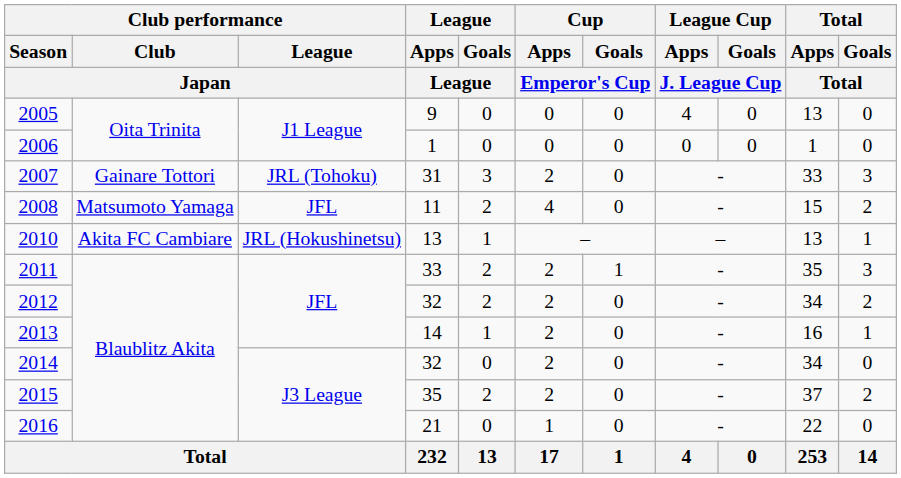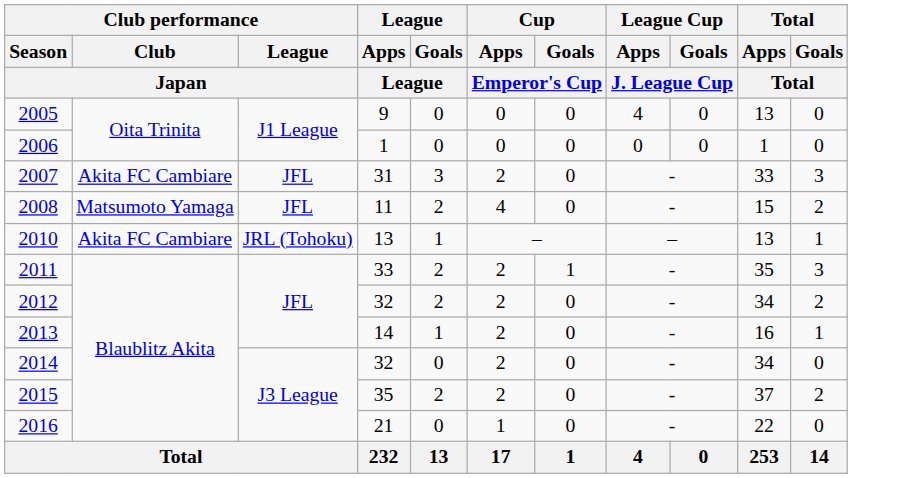 <table class="wikitable" style="text-align:center;">
 <tr>
 <th colspan=3>Club performance</th>
 <th colspan=2>League</th>
 <th colspan=2>Cup</th>
 <th colspan=2>League Cup</th>
 <th colspan=2>Total</th>
 </tr>
 <tr>
 <th>Season</th>
 <th>Club</th>
 <th>League</th>
 <th>Apps</th>
 <th>Goals</th>
 <th>Apps</th>
 <th>Goals</th>
 <th>Apps</th>
 <th>Goals</th>
 <th>Apps</th>
 <th>Goals</th>
 </tr>
 <tr>
 <th colspan=3>Japan</th>
 <th colspan=2>League</th>
 <th colspan=2><a href='#'>Emperor's Cup</a></th>
 <th colspan=2><a href='#'>J. League Cup</a></th>
 <th colspan=2>Total</th>
 </tr>
 <tr>
 <td><a href='#'>2005</a></td>
 <td rowspan="2"><a href='#'>Oita Trinita</a></td>
 <td rowspan="2"><a href='#'>J1 League</a></td>
 <td>9</td>
 <td>0</td>
 <td>0</td>
 <td>0</td>
 <td>4</td>
 <td>0</td>
 <td>13</td>
 <td>0</td>
 </tr>
 <tr>
 <td><a href='#'>2006</a></td>
 <td>1</td>
 <td>0</td>
 <td>0</td>
 <td>0</td>
 <td>0</td>
 <td>0</td>
 <td>1</td>
 <td>0</td>
 </tr>
 <tr>
 <td><a href='#'>2007</a></td>
-<td><a href='#'>Gainare Tottori</a></td>
-<td><a href='#'>JRL (Tohoku)</a></td>
+<td><a href='#'>Akita FC Cambiare</a></td>
+<td><a href='#'>JFL</a></td>
 <td>31</td>
 <td>3</td>
 <td>2</td>
 <td>0</td>
 <td colspan="2">-</td>
 <td>33</td>
 <td>3</td>
 </tr>
 <tr>
 <td><a href='#'>2008</a></td>
 <td><a href='#'>Matsumoto Yamaga</a></td>
 <td><a href='#'>JFL</a></td>
 <td>11</td>
 <td>2</td>
 <td>4</td>
 <td>0</td>
 <td colspan="2">-</td>
 <td>15</td>
 <td>2</td>
 </tr>
 <tr>
 <td><a href='#'>2010</a></td>
 <td><a href='#'>Akita FC Cambiare</a></td>
-<td><a href='#'>JRL (Hokushinetsu)</a></td>
+<td><a href='#'>JRL (Tohoku)</a></td>
 <td>13</td>
 <td>1</td>
 <td colspan="2">–</td>
 <td colspan="2">–</td>
 <td>13</td>
 <td>1</td>
 </tr>
 <tr>
 <td><a href='#'>2011</a></td>
 <td rowspan="6"><a href='#'>Blaublitz Akita</a></td>
 <td rowspan="3"><a href='#'>JFL</a></td>
 <td>33</td>
 <td>2</td>
 <td>2</td>
 <td>1</td>
 <td colspan="2">-</td>
 <td>35</td>
 <td>3</td>
 </tr>
 <tr>
 <td><a href='#'>2012</a></td>
 <td>32</td>
 <td>2</td>
 <td>2</td>
 <td>0</td>
 <td colspan="2">-</td>
 <td>34</td>
 <td>2</td>
 </tr>
 <tr>
 <td><a href='#'>2013</a></td>
 <td>14</td>
 <td>1</td>
 <td>2</td>
 <td>0</td>
 <td colspan="2">-</td>
 <td>16</td>
 <td>1</td>
 </tr>
 <tr>
 <td><a href='#'>2014</a></td>
 <td rowspan="3"><a href='#'>J3 League</a></td>
 <td>32</td>
 <td>0</td>
 <td>2</td>
 <td>0</td>
 <td colspan="2">-</td>
 <td>34</td>
 <td>0</td>
 </tr>
 <tr>
 <td><a href='#'>2015</a></td>
 <td>35</td>
 <td>2</td>
 <td>2</td>
 <td>0</td>
 <td colspan="2">-</td>
 <td>37</td>
 <td>2</td>
 </tr>
 <tr>
 <td><a href='#'>2016</a></td>
 <td>21</td>
 <td>0</td>
 <td>1</td>
 <td>0</td>
 <td colspan="2">-</td>
 <td>22</td>
 <td>0</td>
 </tr>
 <tr>
 <th colspan=3>Total</th>
 <th>232</th>
 <th>13</th>
 <th>17</th>
 <th>1</th>
 <th>4</th>
 <th>0</th>
 <th>253</th>
 <th>14</th>
 </tr>
 </table>
